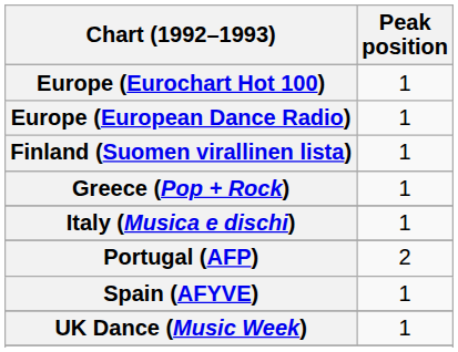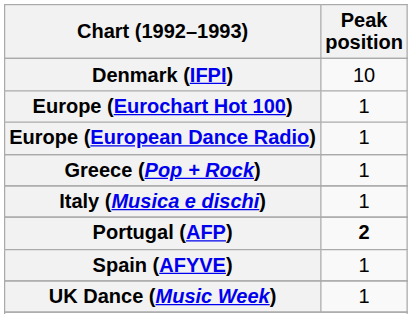 <table class="wikitable sortable plainrowheaders" style="text-align:center">
 <tr>
 <th>Chart (1992–1993)</th>
 <th>Peak<br>position</th>
 </tr>
 <tr>
 </tr>
 <tr>
 </tr>
 <tr>
 </tr>
 <tr>
+<th scope="row">Denmark (<a href='#'>IFPI</a>)</th>
+<td>10</td>
+</tr>
+<tr>
 <th scope="row">Europe (<a href='#'>Eurochart Hot 100</a>)</th>
 <td>1</td>
 </tr>
 <tr>
 <th scope="row">Europe (<a href='#'>European Dance Radio</a>)</th>
-<td>1</td>
-</tr>
-<tr>
-<th scope="row">Finland (<a href='#'>Suomen virallinen lista</a>)</th>
 <td>1</td>
 </tr>
 <tr>
 </tr>
 <tr>
 </tr>
 <tr>
 <th scope="row">Greece (<em><a href='#'>Pop + Rock</a></em>)</th>
 <td>1</td>
 </tr>
 <tr>
 </tr>
 <tr>
 <th scope="row">Italy (<em><a href='#'>Musica e dischi</a></em>)</th>
 <td>1</td>
 </tr>
 <tr>
 </tr>
 <tr>
 </tr>
 <tr>
 </tr>
 <tr>
 <th scope="row">Portugal (<a href='#'>AFP</a>)</th>
-<td>2</td>
+<td><strong>2</strong></td>
 </tr>
 <tr>
 <th scope="row">Spain (<a href='#'>AFYVE</a>)</th>
 <td>1</td>
 </tr>
 <tr>
 </tr>
 <tr>
 </tr>
 <tr>
 </tr>
 <tr>
 <th scope="row">UK Dance (<em><a href='#'>Music Week</a></em>)</th>
 <td>1</td>
 </tr>
 <tr>
 </tr>
 <tr>
 </tr>
 <tr>
 </tr>
 </table>
